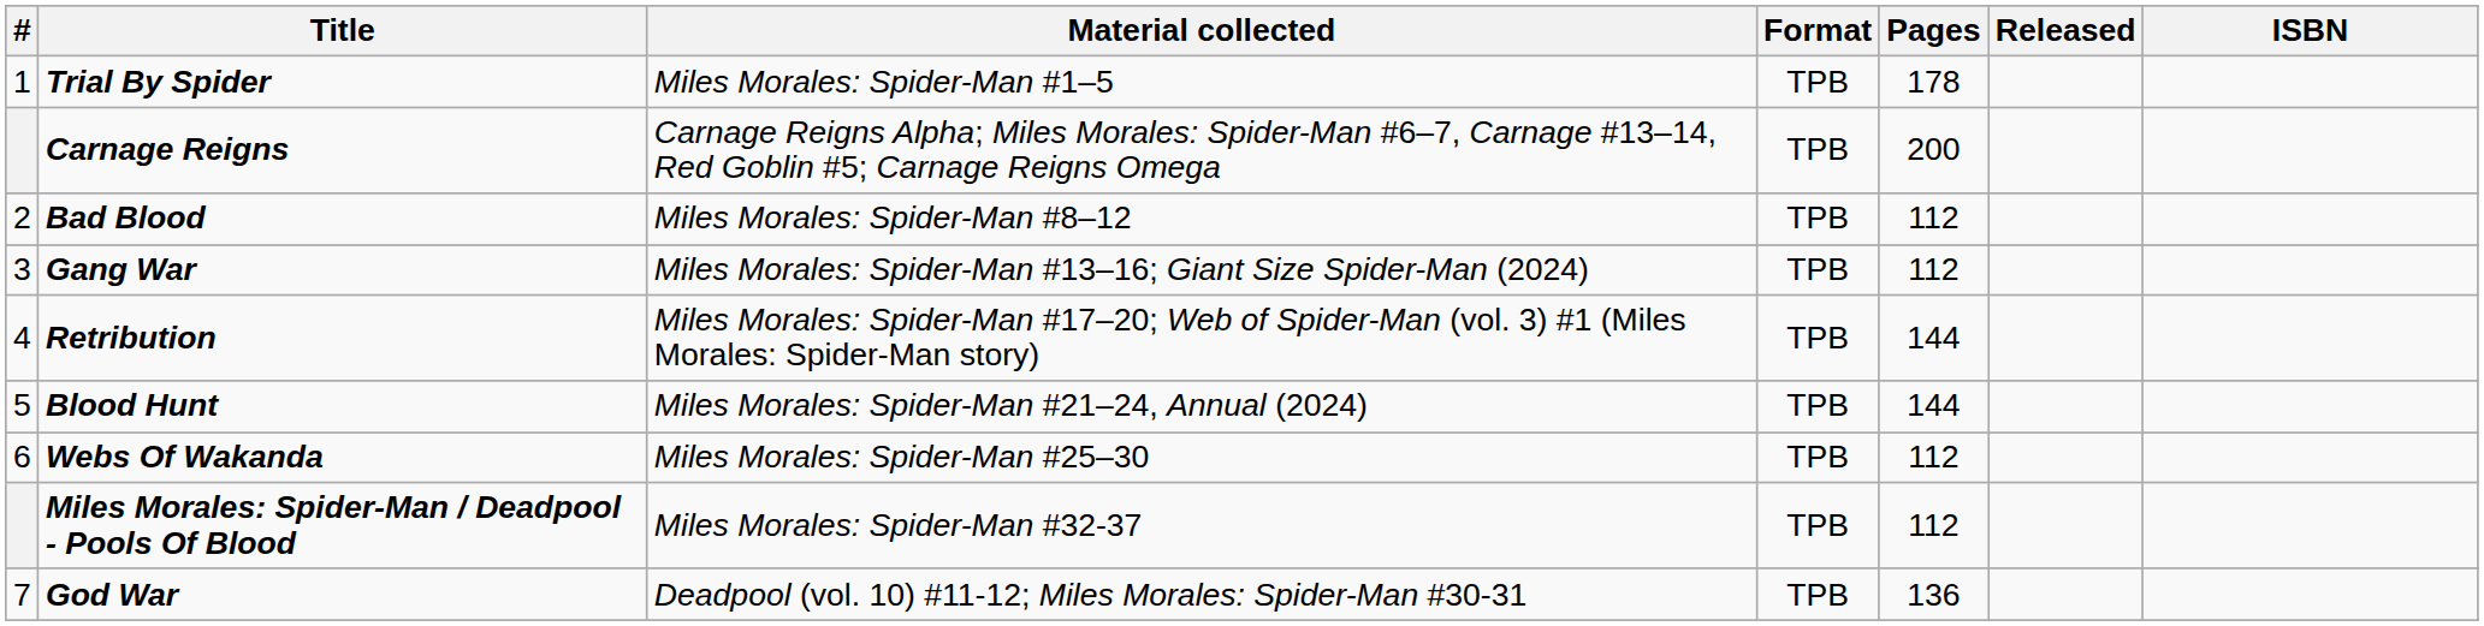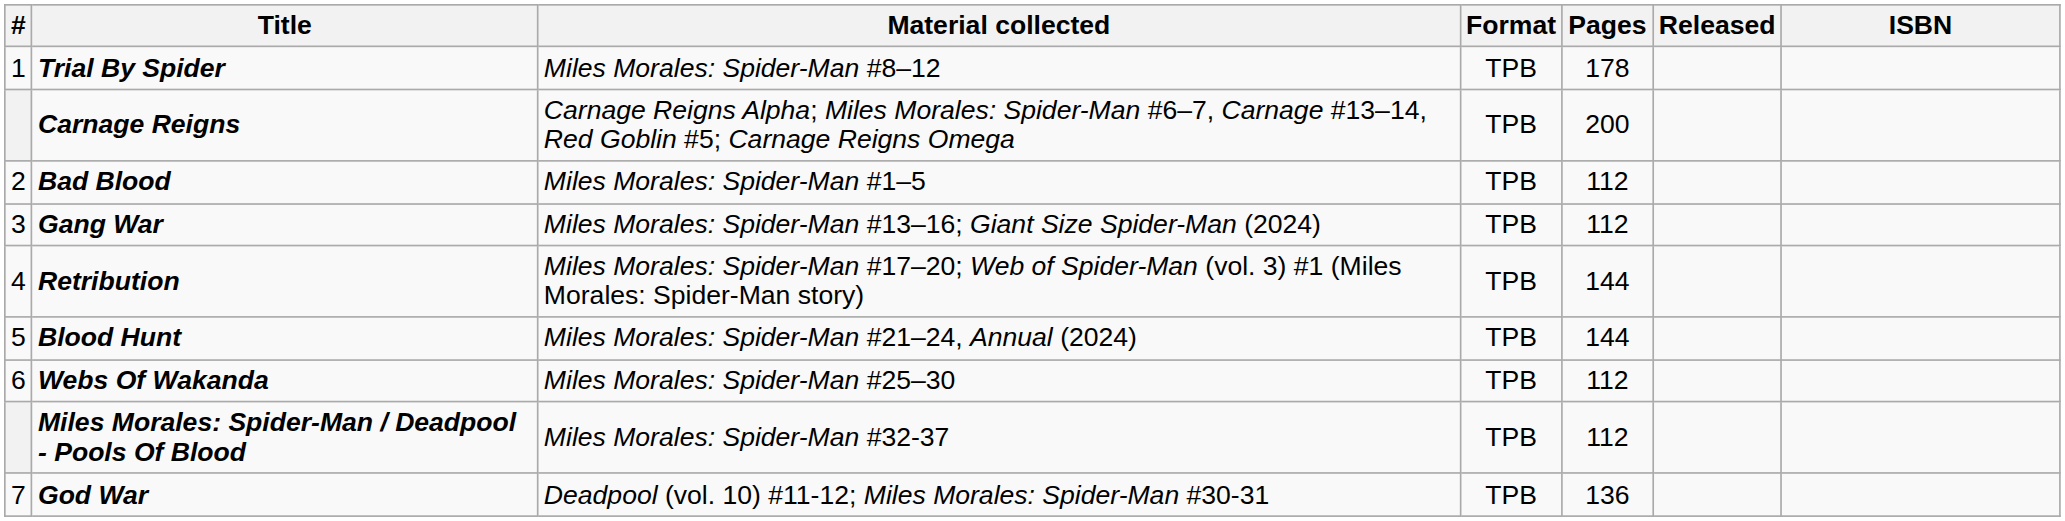 <table class="wikitable sortable" width=98%>
 <tr>
 <th width=4px>#</th>
 <th>Title</th>
 <th>Material collected</th>
 <th class="unsortable">Format</th>
 <th>Pages</th>
 <th>Released</th>
 <th class="unsortable" style="width: 10em;">ISBN</th>
 </tr>
 <tr>
 <td>1</td>
 <td><strong><em>Trial By Spider</em></strong></td>
-<td><em>Miles Morales: Spider-Man</em> #1–5</td>
+<td><em>Miles Morales: Spider-Man</em> #8–12</td>
 <td style="text-align: center;">TPB</td>
 <td style="text-align: center;">178</td>
 <td></td>
 <td></td>
 </tr>
 <tr>
 <th style="background-color: light grey;"></th>
 <td><strong><em>Carnage Reigns</em></strong></td>
 <td><em>Carnage Reigns Alpha</em>; <em>Miles Morales: Spider-Man</em> #6–7, <em>Carnage</em> #13–14, <em>Red Goblin</em> #5; <em>Carnage Reigns Omega</em></td>
 <td style="text-align: center;">TPB</td>
 <td style="text-align: center;">200</td>
 <td></td>
 <td></td>
 </tr>
 <tr>
 <td>2</td>
 <td><strong><em>Bad Blood</em></strong></td>
-<td><em>Miles Morales: Spider-Man</em> #8–12</td>
+<td><em>Miles Morales: Spider-Man</em> #1–5</td>
 <td style="text-align: center;">TPB</td>
 <td style="text-align: center;">112</td>
 <td></td>
 <td></td>
 </tr>
 <tr>
 <td>3</td>
 <td><strong><em>Gang War</em></strong></td>
 <td><em>Miles Morales: Spider-Man</em> #13–16; <em>Giant Size Spider-Man</em> (2024)</td>
 <td style="text-align: center;">TPB</td>
 <td style="text-align: center;">112</td>
 <td></td>
 <td></td>
 </tr>
 <tr>
 <td>4</td>
 <td><strong><em>Retribution</em></strong></td>
 <td><em>Miles Morales: Spider-Man</em> #17–20; <em>Web of Spider-Man</em> (vol. 3) #1 (Miles Morales: Spider-Man story)</td>
 <td style="text-align: center;">TPB</td>
 <td style="text-align: center;">144</td>
 <td></td>
 <td></td>
 </tr>
 <tr>
 <td>5</td>
 <td><strong><em>Blood Hunt</em></strong></td>
 <td><em>Miles Morales: Spider-Man</em> #21–24, <em>Annual</em> (2024)</td>
 <td style="text-align: center;">TPB</td>
 <td style="text-align: center;">144</td>
 <td></td>
 <td></td>
 </tr>
 <tr>
 <td>6</td>
 <td><strong><em>Webs Of Wakanda</em></strong></td>
 <td><em>Miles Morales: Spider-Man</em> #25–30</td>
 <td style="text-align: center;">TPB</td>
 <td style="text-align: center;">112</td>
 <td></td>
 <td></td>
 </tr>
 <tr>
 <th style="background-color: light grey;"></th>
 <td><strong><em>Miles Morales: Spider-Man / Deadpool - Pools Of Blood</em></strong></td>
 <td><em>Miles Morales: Spider-Man</em> #32-37</td>
 <td style="text-align: center;">TPB</td>
 <td style="text-align: center;">112</td>
 <td></td>
 <td></td>
 </tr>
 <tr>
 <td>7</td>
 <td><strong><em>God War</em></strong></td>
 <td><em>Deadpool</em> (vol. 10) #11-12; <em>Miles Morales: Spider-Man</em> #30-31</td>
 <td style="text-align: center;">TPB</td>
 <td style="text-align: center;">136</td>
 <td></td>
 <td></td>
 </tr>
 </table>
